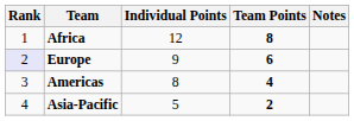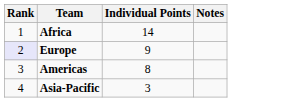 <table class="wikitable sortable" style="text-align:center">
 <tr>
 <th>Rank</th>
 <th>Team</th>
 <th>Individual Points</th>
-<th>Team Points</th>
 <th>Notes</th>
 </tr>
 <tr>
 <td>1</td>
 <td align="left"><strong>Africa</strong></td>
-<td>12</td>
-<td><strong>8</strong></td>
+<td>14</td>
 <td></td>
 </tr>
 <tr>
 <td style="background: lavender;">2</td>
 <td align="left"><strong>Europe</strong></td>
 <td>9</td>
-<td><strong>6</strong></td>
 <td></td>
 </tr>
 <tr>
 <td>3</td>
 <td align="left"><strong>Americas</strong></td>
 <td>8</td>
-<td><strong>4</strong></td>
 <td></td>
 </tr>
 <tr>
 <td>4</td>
 <td align="left"><strong>Asia-Pacific</strong></td>
-<td>5</td>
-<td><strong>2</strong></td>
+<td>3</td>
 <td></td>
 </tr>
 </table>
